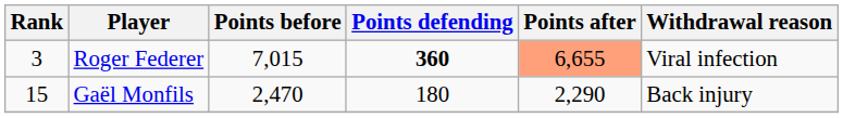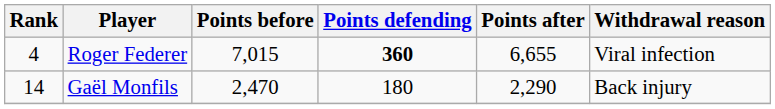 <table class="wikitable collapsible uncollapsed">
 <tr>
 <th>Rank</th>
 <th>Player</th>
 <th>Points before</th>
 <th><a href='#'>Points defending</a></th>
 <th>Points after</th>
 <th>Withdrawal reason</th>
 </tr>
 <tr>
-<td style="text-align:center;">3</td>
+<td style="text-align:center;">4</td>
 <td> <a href='#'>Roger Federer</a></td>
 <td style="text-align:center;">7,015</td>
 <td style="text-align:center;"><strong>360</strong></td>
-<td style="background: lightsalmon; text-align:center;">6,655</td>
+<td style="text-align:center;">6,655</td>
 <td>Viral infection</td>
 </tr>
 <tr>
-<td style="text-align:center;">15</td>
+<td style="text-align:center;">14</td>
 <td> <a href='#'>Gaël Monfils</a></td>
 <td style="text-align:center;">2,470</td>
 <td style="text-align:center;">180</td>
 <td style="text-align:center;">2,290</td>
 <td>Back injury</td>
 </tr>
 <tr>
 </tr>
 </table>
